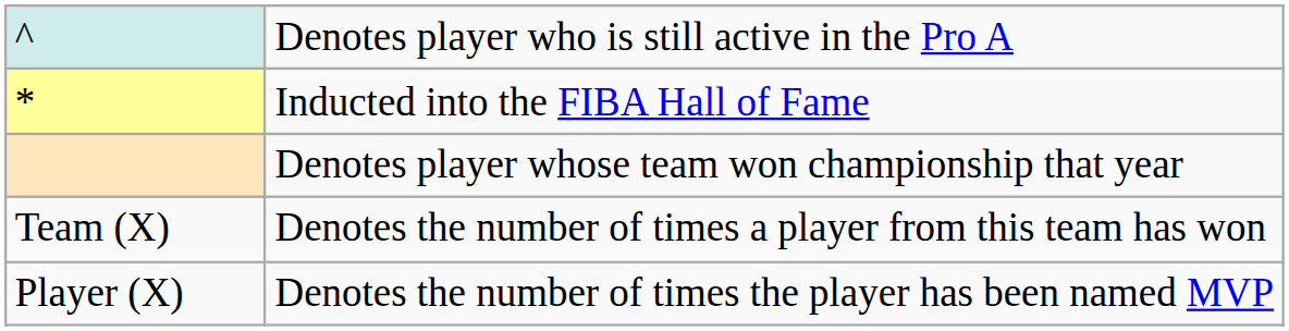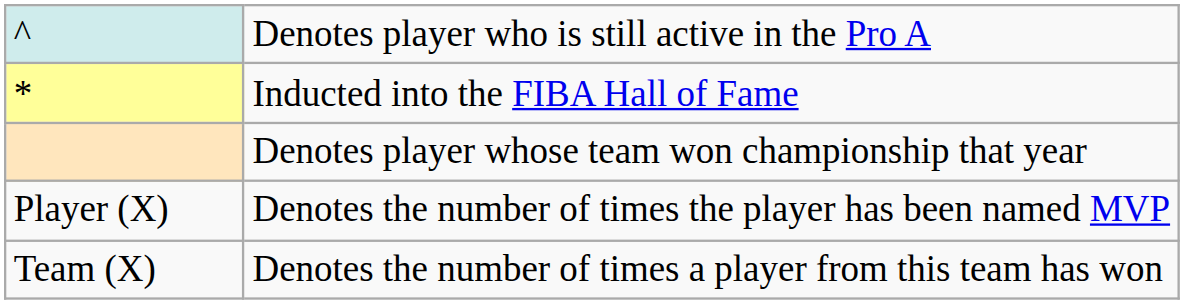 <table class="wikitable">
 <tr>
 <td style="background-color:#CFECEC; border:1px solid #aaaaaa; width:6em">^</td>
 <td>Denotes player who is still active in the <a href='#'>Pro A</a></td>
 </tr>
 <tr>
 <td style="background-color:#FFFF99; border:1px solid #aaaaaa; width:6em">*</td>
 <td>Inducted into the <a href='#'>FIBA Hall of Fame</a></td>
 </tr>
 <tr>
 <td style="background-color:#FFE6BD; border:1px solid #aaaaaa; width:6em"></td>
 <td>Denotes player whose team won championship that year</td>
 </tr>
 <tr>
+<td>Player (X)</td>
+<td>Denotes the number of times the player has been named <a href='#'>MVP</a></td>
+</tr>
+<tr>
 <td>Team (X)</td>
 <td>Denotes the number of times a player from this team has won</td>
 </tr>
-<tr>
-<td>Player (X)</td>
-<td>Denotes the number of times the player has been named <a href='#'>MVP</a></td>
-</tr>
 </table>
